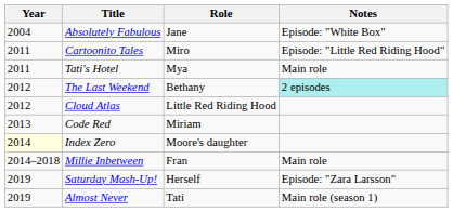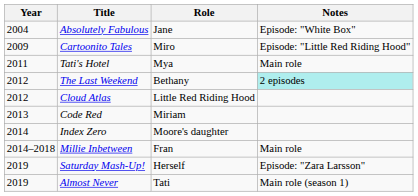 <table class="wikitable sortable">
 <tr>
 <th>Year</th>
 <th>Title</th>
 <th>Role</th>
 <th>Notes</th>
 </tr>
 <tr>
 <td>2004</td>
 <td><em><a href='#'>Absolutely Fabulous</a></em></td>
 <td>Jane</td>
 <td>Episode: "White Box"</td>
 </tr>
 <tr>
-<td>2011</td>
+<td>2009</td>
 <td><em><a href='#'>Cartoonito Tales</a></em></td>
 <td>Miro</td>
 <td>Episode: "Little Red Riding Hood"</td>
 </tr>
 <tr>
 <td>2011</td>
 <td><em>Tati's Hotel</em></td>
 <td>Mya</td>
 <td>Main role</td>
 </tr>
 <tr>
 <td>2012</td>
 <td><em><a href='#'>The Last Weekend</a></em></td>
 <td>Bethany</td>
 <td style="background: paleturquoise;">2 episodes</td>
 </tr>
 <tr>
 <td>2012</td>
 <td><em><a href='#'>Cloud Atlas</a></em></td>
 <td>Little Red Riding Hood</td>
 <td></td>
 </tr>
 <tr>
 <td>2013</td>
 <td><em>Code Red</em></td>
 <td>Miriam</td>
 <td></td>
 </tr>
 <tr>
-<td style="background: lightyellow;">2014</td>
+<td>2014</td>
 <td><em>Index Zero</em></td>
 <td>Moore's daughter</td>
 <td></td>
 </tr>
 <tr>
 <td>2014–2018</td>
 <td><em><a href='#'>Millie Inbetween</a></em></td>
 <td>Fran</td>
 <td>Main role</td>
 </tr>
 <tr>
 <td>2019</td>
 <td><em><a href='#'>Saturday Mash-Up!</a></em></td>
 <td>Herself</td>
 <td>Episode: "Zara Larsson"</td>
 </tr>
 <tr>
 <td>2019</td>
 <td><em><a href='#'>Almost Never</a></em></td>
 <td>Tati</td>
 <td>Main role (season 1)</td>
 </tr>
 </table>
